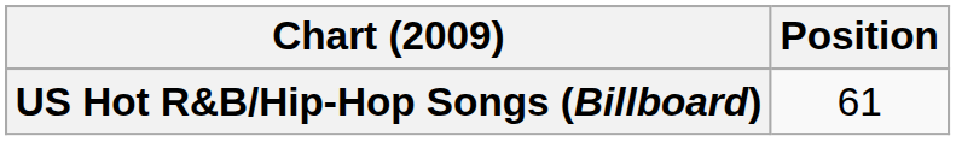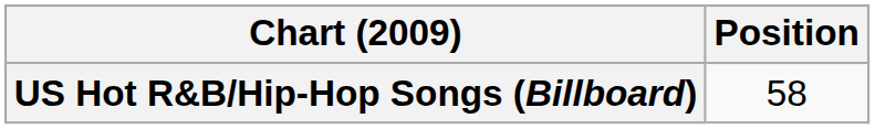 <table class="wikitable plainrowheaders" style="text-align:center">
 <tr>
 <th scope="col">Chart (2009)</th>
 <th scope="col">Position</th>
 </tr>
 <tr>
 <th scope="row">US Hot R&B/Hip-Hop Songs (<em>Billboard</em>)</th>
-<td>61</td>
+<td>58</td>
 </tr>
 </table>
